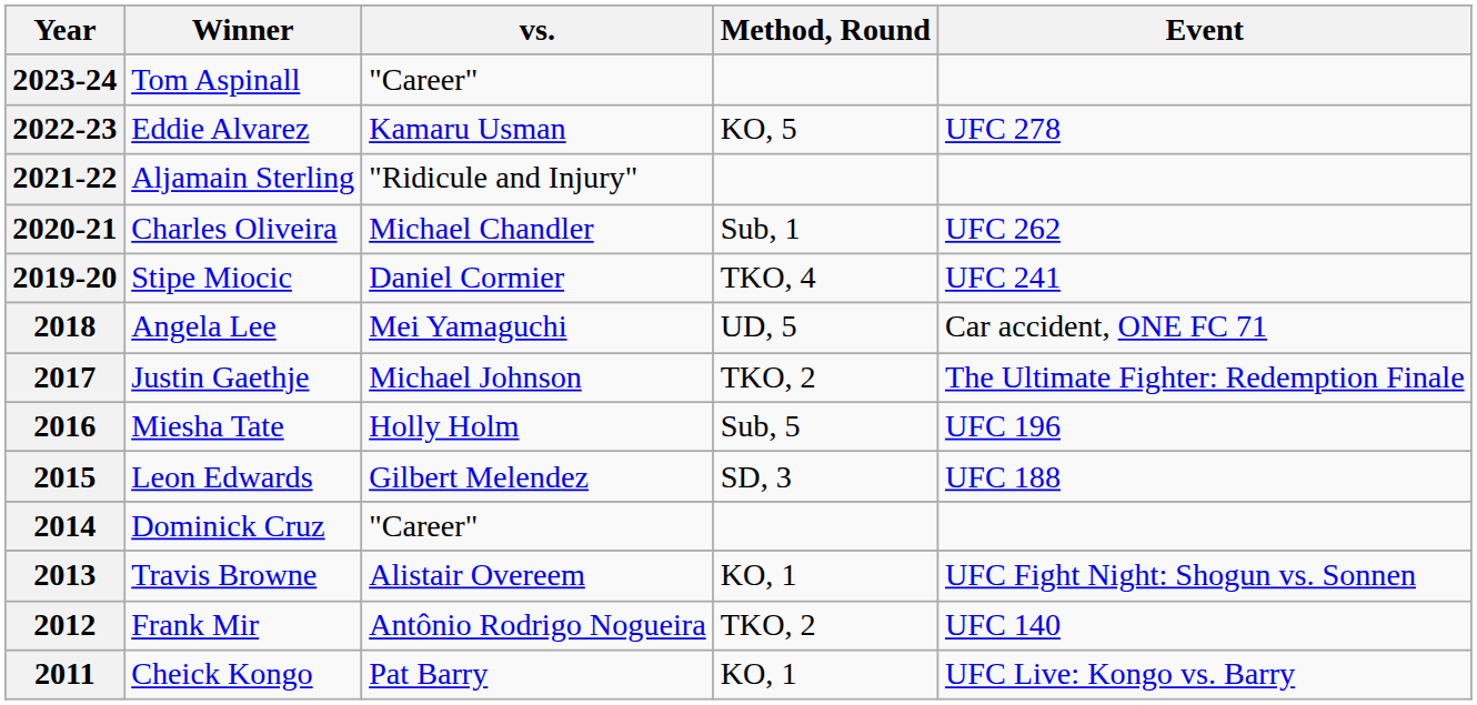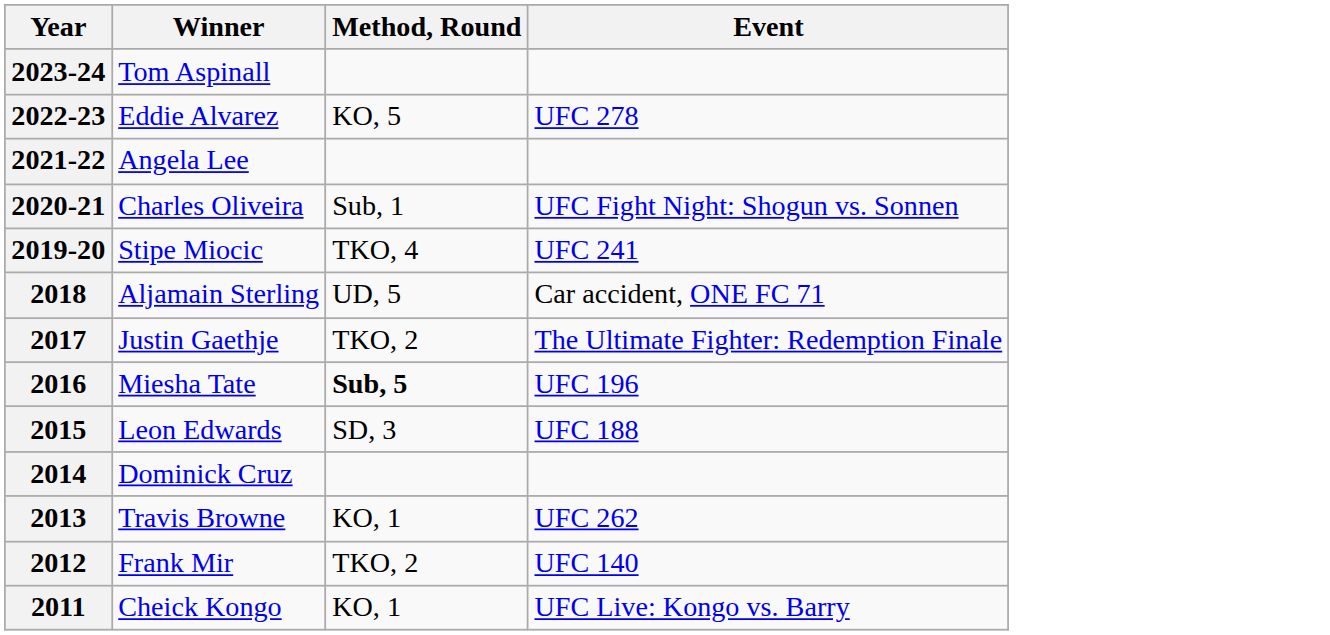 <table class="wikitable">
 <tr>
 <th>Year</th>
 <th>Winner</th>
-<th>vs.</th>
 <th>Method, Round</th>
 <th>Event</th>
 </tr>
 <tr>
 <th>2023-24</th>
 <td> <a href='#'>Tom Aspinall</a></td>
-<td>"Career"</td>
 <td></td>
 <td></td>
 </tr>
 <tr>
 <th>2022-23</th>
 <td> <a href='#'>Eddie Alvarez</a></td>
-<td> <a href='#'>Kamaru Usman</a></td>
 <td>KO, 5</td>
 <td><a href='#'>UFC 278</a></td>
 </tr>
 <tr>
 <th>2021-22</th>
-<td> <a href='#'>Aljamain Sterling</a></td>
-<td>"Ridicule and Injury"</td>
+<td> <a href='#'>Angela Lee</a></td>
 <td></td>
 <td></td>
 </tr>
 <tr>
 <th>2020-21</th>
 <td> <a href='#'>Charles Oliveira</a></td>
-<td> <a href='#'>Michael Chandler</a></td>
 <td>Sub, 1</td>
-<td><a href='#'>UFC 262</a></td>
+<td><a href='#'>UFC Fight Night: Shogun vs. Sonnen</a></td>
 </tr>
 <tr>
 <th>2019-20</th>
 <td> <a href='#'>Stipe Miocic</a></td>
-<td> <a href='#'>Daniel Cormier</a></td>
 <td>TKO, 4</td>
 <td><a href='#'>UFC 241</a></td>
 </tr>
 <tr>
 <th>2018</th>
-<td> <a href='#'>Angela Lee</a></td>
-<td> <a href='#'>Mei Yamaguchi</a></td>
+<td> <a href='#'>Aljamain Sterling</a></td>
 <td>UD, 5</td>
 <td>Car accident, <a href='#'>ONE FC 71</a></td>
 </tr>
 <tr>
 <th>2017</th>
 <td> <a href='#'>Justin Gaethje</a></td>
-<td> <a href='#'>Michael Johnson</a></td>
 <td>TKO, 2</td>
 <td><a href='#'>The Ultimate Fighter: Redemption Finale</a></td>
 </tr>
 <tr>
 <th>2016</th>
 <td> <a href='#'>Miesha Tate</a></td>
-<td> <a href='#'>Holly Holm</a></td>
-<td>Sub, 5</td>
+<td><strong>Sub, 5</strong></td>
 <td><a href='#'>UFC 196</a></td>
 </tr>
 <tr>
 <th>2015</th>
 <td> <a href='#'>Leon Edwards</a></td>
-<td> <a href='#'>Gilbert Melendez</a></td>
 <td>SD, 3</td>
 <td><a href='#'>UFC 188</a></td>
 </tr>
 <tr>
 <th>2014</th>
 <td> <a href='#'>Dominick Cruz</a></td>
-<td>"Career"</td>
 <td></td>
 <td></td>
 </tr>
 <tr>
 <th>2013</th>
 <td> <a href='#'>Travis Browne</a></td>
-<td> <a href='#'>Alistair Overeem</a></td>
 <td>KO, 1</td>
-<td><a href='#'>UFC Fight Night: Shogun vs. Sonnen</a></td>
+<td><a href='#'>UFC 262</a></td>
 </tr>
 <tr>
 <th>2012</th>
 <td> <a href='#'>Frank Mir</a></td>
-<td> <a href='#'>Antônio Rodrigo Nogueira</a></td>
 <td>TKO, 2</td>
 <td><a href='#'>UFC 140</a></td>
 </tr>
 <tr>
 <th>2011</th>
 <td> <a href='#'>Cheick Kongo</a></td>
-<td> <a href='#'>Pat Barry</a></td>
 <td>KO, 1</td>
 <td><a href='#'>UFC Live: Kongo vs. Barry</a></td>
 </tr>
 </table>
